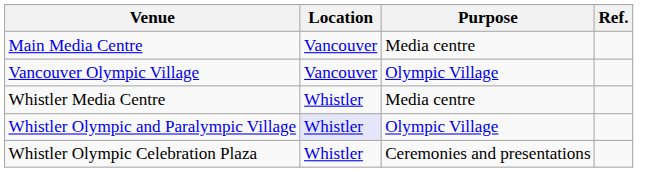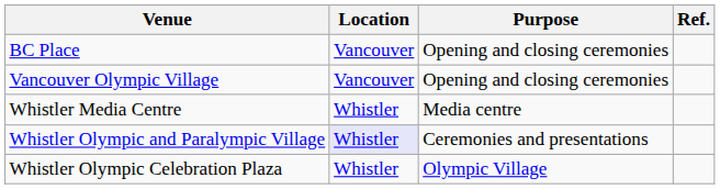 <table class="wikitable sortable">
 <tr>
 <th>Venue</th>
 <th>Location</th>
 <th class="unsortable">Purpose</th>
 <th class="unsortable">Ref.</th>
 </tr>
 <tr>
-<td><a href='#'>Main Media Centre</a></td>
+<td><a href='#'>BC Place</a></td>
 <td><a href='#'>Vancouver</a></td>
-<td>Media centre</td>
+<td>Opening and closing ceremonies</td>
 <td align=center></td>
 </tr>
 <tr>
 <td><a href='#'>Vancouver Olympic Village</a></td>
 <td><a href='#'>Vancouver</a></td>
-<td><a href='#'>Olympic Village</a></td>
+<td>Opening and closing ceremonies</td>
 <td align=center></td>
 </tr>
 <tr>
 <td>Whistler Media Centre</td>
 <td><a href='#'>Whistler</a></td>
 <td>Media centre</td>
 <td align=center></td>
 </tr>
 <tr>
 <td><a href='#'>Whistler Olympic and Paralympic Village</a></td>
 <td style="background: lavender;"><a href='#'>Whistler</a></td>
-<td><a href='#'>Olympic Village</a></td>
+<td>Ceremonies and presentations</td>
 <td align=center></td>
 </tr>
 <tr>
 <td>Whistler Olympic Celebration Plaza</td>
 <td><a href='#'>Whistler</a></td>
-<td>Ceremonies and presentations</td>
+<td><a href='#'>Olympic Village</a></td>
 <td align=center></td>
 </tr>
 </table>
